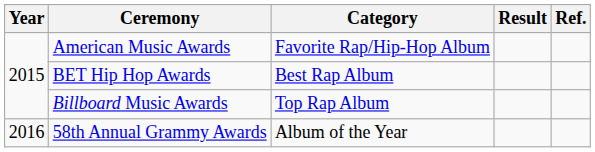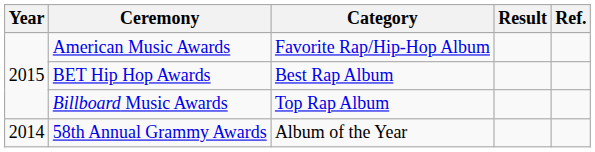 <table class="sortable wikitable">
 <tr>
 <th>Year</th>
 <th>Ceremony</th>
 <th>Category</th>
 <th>Result</th>
 <th>Ref.</th>
 </tr>
 <tr>
 <td rowspan="3">2015</td>
 <td><a href='#'>American Music Awards</a></td>
 <td><a href='#'>Favorite Rap/Hip-Hop Album</a></td>
 <td></td>
 <td style="text-align:center;"></td>
 </tr>
 <tr>
 <td><a href='#'>BET Hip Hop Awards</a></td>
 <td><a href='#'>Best Rap Album</a></td>
 <td></td>
 <td style="text-align:center;"></td>
 </tr>
 <tr>
 <td><a href='#'><em>Billboard</em> Music Awards</a></td>
 <td><a href='#'>Top Rap Album</a></td>
 <td></td>
 <td style="text-align:center;"></td>
 </tr>
 <tr>
-<td>2016</td>
+<td>2014</td>
 <td><a href='#'>58th Annual Grammy Awards</a></td>
 <td>Album of the Year</td>
 <td></td>
 <td style="text-align:center;"></td>
 </tr>
 </table>
